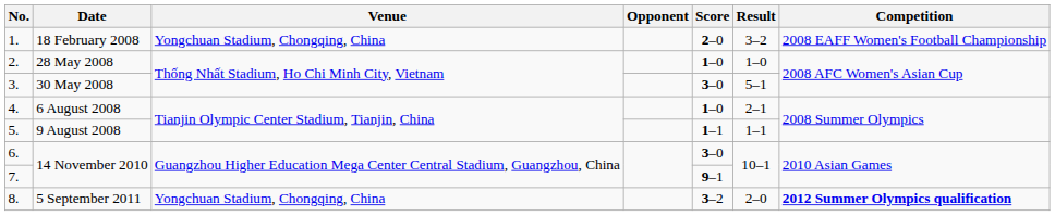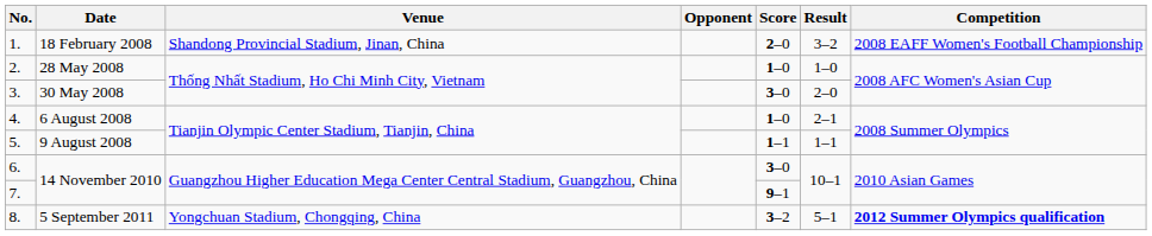 <table class="wikitable">
 <tr>
 <th>No.</th>
 <th>Date</th>
 <th>Venue</th>
 <th>Opponent</th>
 <th>Score</th>
 <th>Result</th>
 <th>Competition</th>
 </tr>
 <tr>
 <td>1.</td>
 <td>18 February 2008</td>
-<td><a href='#'>Yongchuan Stadium</a>, <a href='#'>Chongqing</a>, <a href='#'>China</a></td>
+<td><a href='#'>Shandong Provincial Stadium</a>, <a href='#'>Jinan</a>, China</td>
 <td></td>
 <td align=center><strong>2</strong>–0</td>
 <td align=center>3–2</td>
 <td><a href='#'>2008 EAFF Women's Football Championship</a></td>
 </tr>
 <tr>
 <td>2.</td>
 <td>28 May 2008</td>
 <td rowspan="2"><a href='#'>Thống Nhất Stadium</a>, <a href='#'>Ho Chi Minh City</a>, <a href='#'>Vietnam</a></td>
 <td></td>
 <td align=center><strong>1</strong>–0</td>
 <td align=center>1–0</td>
 <td rowspan="2"><a href='#'>2008 AFC Women's Asian Cup</a></td>
 </tr>
 <tr>
 <td>3.</td>
 <td>30 May 2008</td>
 <td></td>
 <td align=center><strong>3</strong>–0</td>
-<td align=center>5–1</td>
+<td align=center>2–0</td>
 </tr>
 <tr>
 <td>4.</td>
 <td>6 August 2008</td>
 <td rowspan=2><a href='#'>Tianjin Olympic Center Stadium</a>, <a href='#'>Tianjin</a>, <a href='#'>China</a></td>
 <td></td>
 <td align=center><strong>1</strong>–0</td>
 <td align=center>2–1</td>
 <td rowspan=2><a href='#'>2008 Summer Olympics</a></td>
 </tr>
 <tr>
 <td>5.</td>
 <td>9 August 2008</td>
 <td></td>
 <td align=center><strong>1</strong>–1</td>
 <td align=center>1–1</td>
 </tr>
 <tr>
 <td>6.</td>
 <td rowspan=2>14 November 2010</td>
 <td rowspan=2><a href='#'>Guangzhou Higher Education Mega Center Central Stadium</a>, <a href='#'>Guangzhou</a>, China</td>
 <td rowspan=2></td>
 <td align=center><strong>3</strong>–0</td>
 <td rowspan=2 align=center>10–1</td>
 <td rowspan=2><a href='#'>2010 Asian Games</a></td>
 </tr>
 <tr>
 <td>7.</td>
 <td align=center><strong>9</strong>–1</td>
 </tr>
 <tr>
 <td>8.</td>
 <td>5 September 2011</td>
 <td><a href='#'>Yongchuan Stadium</a>, <a href='#'>Chongqing</a>, <a href='#'>China</a></td>
 <td></td>
 <td align=center><strong>3</strong>–2</td>
-<td align=center>2–0</td>
+<td align=center>5–1</td>
 <td><strong><a href='#'>2012 Summer Olympics qualification</a></strong></td>
 </tr>
 </table>
